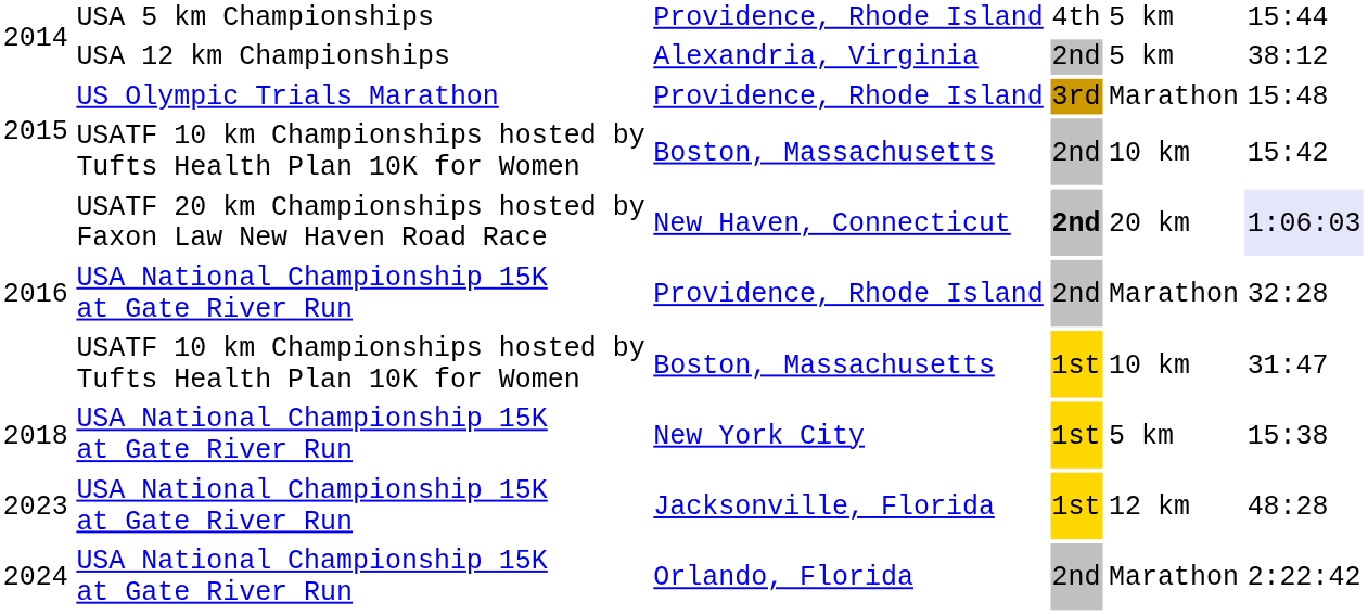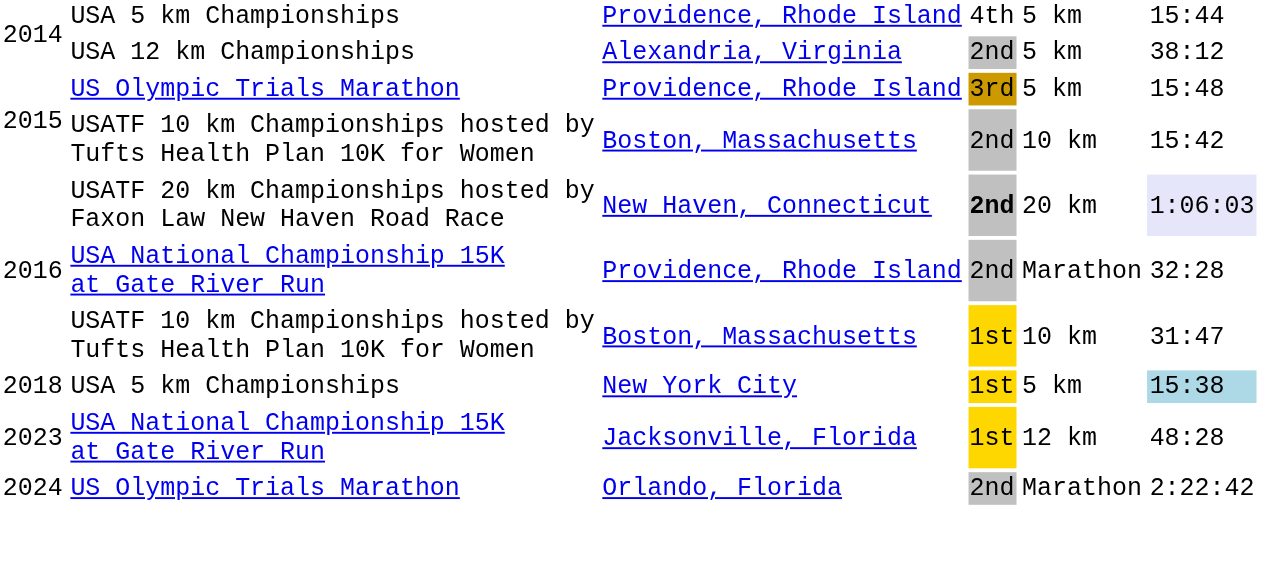 <table>
 <tr>
 <td rowspan=2>2014</td>
 <td>USA 5 km Championships</td>
 <td><a href='#'>Providence, Rhode Island</a></td>
 <td>4th</td>
 <td>5 km</td>
 <td>15:44</td>
 </tr>
 <tr>
 <td>USA 12 km Championships</td>
 <td><a href='#'>Alexandria, Virginia</a></td>
 <td bgcolor=silver>2nd</td>
 <td>5 km</td>
 <td>38:12</td>
 </tr>
 <tr>
 <td rowspan=2>2015</td>
 <td><a href='#'>US Olympic Trials Marathon</a></td>
 <td><a href='#'>Providence, Rhode Island</a></td>
 <td bgcolor=cc9900>3rd</td>
-<td>Marathon</td>
+<td>5 km</td>
 <td>15:48</td>
 </tr>
 <tr>
 <td>USATF 10 km Championships hosted by<br>Tufts Health Plan 10K for Women</td>
 <td><a href='#'>Boston, Massachusetts</a></td>
 <td bgcolor=silver>2nd</td>
 <td>10 km</td>
 <td>15:42</td>
 </tr>
 <tr>
 <td rowspan=3>2016</td>
 <td>USATF 20 km Championships hosted by<br>Faxon Law New Haven Road Race</td>
 <td><a href='#'>New Haven, Connecticut</a></td>
 <td bgcolor=silver><strong>2nd</strong></td>
 <td>20 km</td>
 <td style="background: lavender;">1:06:03</td>
 </tr>
 <tr>
 <td><a href='#'>USA National Championship 15K<br>at Gate River Run</a></td>
 <td><a href='#'>Providence, Rhode Island</a></td>
 <td bgcolor=silver>2nd</td>
 <td>Marathon</td>
 <td>32:28</td>
 </tr>
 <tr>
 <td>USATF 10 km Championships hosted by<br>Tufts Health Plan 10K for Women</td>
 <td><a href='#'>Boston, Massachusetts</a></td>
 <td bgcolor=gold>1st</td>
 <td>10 km</td>
 <td>31:47</td>
 </tr>
 <tr>
 <td>2018</td>
-<td><a href='#'>USA National Championship 15K<br>at Gate River Run</a></td>
+<td>USA 5 km Championships</td>
 <td><a href='#'>New York City</a></td>
 <td bgcolor=gold>1st</td>
 <td>5 km</td>
-<td>15:38</td>
+<td style="background: lightblue;">15:38</td>
 </tr>
 <tr>
 <td>2023</td>
 <td><a href='#'>USA National Championship 15K<br>at Gate River Run</a></td>
 <td><a href='#'>Jacksonville, Florida</a></td>
 <td bgcolor=gold>1st</td>
 <td>12 km</td>
 <td>48:28</td>
 </tr>
 <tr>
 <td>2024</td>
-<td><a href='#'>USA National Championship 15K<br>at Gate River Run</a></td>
+<td><a href='#'>US Olympic Trials Marathon</a></td>
 <td><a href='#'>Orlando, Florida</a></td>
 <td bgcolor=silver>2nd</td>
 <td>Marathon</td>
 <td>2:22:42</td>
 </tr>
 <tr>
 </tr>
 </table>
